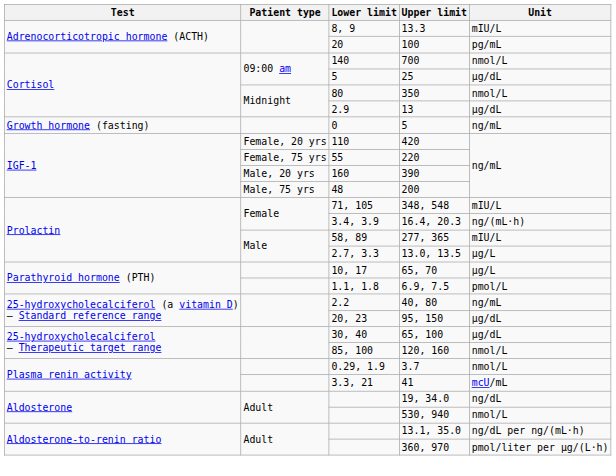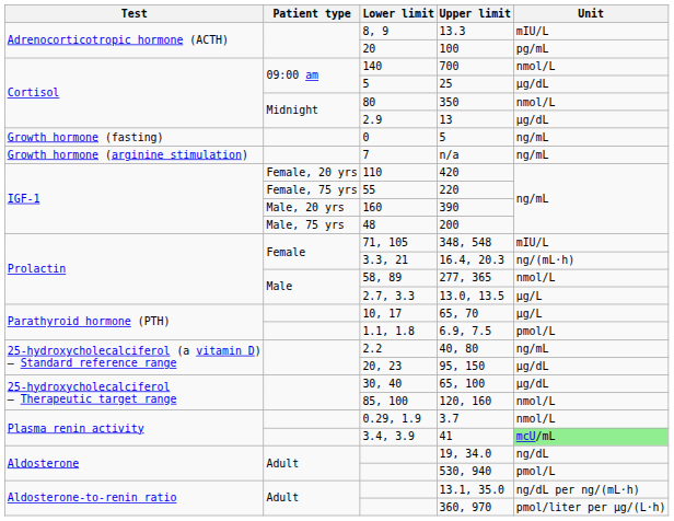 <table class="wikitable">
 <tr>
 <th>Test</th>
 <th>Patient type</th>
 <th>Lower limit</th>
 <th>Upper limit</th>
 <th>Unit</th>
 </tr>
 <tr>
 <td rowspan=2><a href='#'>Adrenocorticotropic hormone</a> (ACTH)</td>
 <td rowspan=2></td>
 <td>8, 9</td>
 <td>13.3</td>
 <td>mIU/L</td>
 </tr>
 <tr>
 <td>20</td>
 <td>100</td>
 <td>pg/mL</td>
 </tr>
 <tr>
 <td rowspan=4><a href='#'>Cortisol</a></td>
 <td rowspan=2>09:00 <a href='#'>am</a></td>
 <td>140</td>
 <td>700</td>
 <td>nmol/L</td>
 </tr>
 <tr>
 <td>5</td>
 <td>25</td>
 <td>μg/dL</td>
 </tr>
 <tr>
 <td rowspan=2>Midnight</td>
 <td>80</td>
 <td>350</td>
 <td>nmol/L</td>
 </tr>
 <tr>
 <td>2.9</td>
 <td>13</td>
 <td>μg/dL</td>
 </tr>
 <tr>
 <td><a href='#'>Growth hormone</a> (fasting)</td>
 <td></td>
 <td>0</td>
 <td>5</td>
 <td>ng/mL</td>
 </tr>
 <tr>
+<td><a href='#'>Growth hormone</a> (<a href='#'>arginine stimulation</a>)</td>
+<td></td>
+<td>7</td>
+<td>n/a</td>
+<td>ng/mL</td>
+</tr>
+<tr>
 <td rowspan=4><a href='#'>IGF-1</a> <br></td>
 <td>Female, 20 yrs</td>
 <td>110</td>
 <td>420</td>
 <td rowspan=4>ng/mL</td>
 </tr>
 <tr>
 <td>Female, 75 yrs</td>
 <td>55</td>
 <td>220</td>
 </tr>
 <tr>
 <td>Male, 20 yrs</td>
 <td>160</td>
 <td>390</td>
 </tr>
 <tr>
 <td>Male, 75 yrs</td>
 <td>48</td>
 <td>200</td>
 </tr>
 <tr>
 <td rowspan=4><a href='#'>Prolactin</a><br> </td>
 <td rowspan=2>Female</td>
 <td>71, 105</td>
 <td>348, 548</td>
 <td>mIU/L</td>
 </tr>
 <tr>
-<td>3.4, 3.9</td>
+<td>3.3, 21</td>
 <td>16.4, 20.3</td>
 <td>ng/(mL·h)</td>
 </tr>
 <tr>
 <td rowspan=2>Male</td>
 <td>58, 89</td>
 <td>277, 365</td>
-<td>mIU/L</td>
+<td>nmol/L</td>
 </tr>
 <tr>
 <td>2.7, 3.3</td>
 <td>13.0, 13.5</td>
 <td>μg/L</td>
 </tr>
 <tr>
 <td rowspan=2><a href='#'>Parathyroid hormone</a> (PTH)</td>
 <td></td>
 <td>10, 17</td>
 <td>65, 70</td>
 <td>μg/L</td>
 </tr>
 <tr>
 <td></td>
 <td>1.1, 1.8</td>
 <td>6.9, 7.5</td>
 <td>pmol/L</td>
 </tr>
 <tr>
 <td rowspan=2><a href='#'>25-hydroxycholecalciferol</a> (a <a href='#'>vitamin D</a>) <br> – <a href='#'>Standard reference range</a></td>
 <td rowspan=2></td>
 <td>2.2</td>
 <td>40, 80</td>
 <td>ng/mL</td>
 </tr>
 <tr>
 <td>20, 23</td>
 <td>95, 150</td>
 <td>μg/dL</td>
 </tr>
 <tr>
 <td rowspan=2><a href='#'>25-hydroxycholecalciferol</a> <br> – <a href='#'>Therapeutic target range</a></td>
 <td rowspan=2></td>
 <td>30, 40</td>
 <td>65, 100</td>
 <td>μg/dL</td>
 </tr>
 <tr>
 <td>85, 100</td>
 <td>120, 160</td>
 <td>nmol/L</td>
 </tr>
 <tr>
 <td rowspan=2><a href='#'>Plasma renin activity</a></td>
 <td></td>
 <td>0.29, 1.9</td>
 <td>3.7</td>
 <td>nmol/L</td>
 </tr>
 <tr>
 <td></td>
-<td>3.3, 21</td>
+<td>3.4, 3.9</td>
 <td>41</td>
-<td><a href='#'>mcU</a>/mL</td>
+<td style="background: lightgreen;"><a href='#'>mcU</a>/mL</td>
 </tr>
 <tr>
 <td rowspan=2><a href='#'>Aldosterone</a> <br></td>
 <td rowspan=2>Adult</td>
 <td></td>
 <td>19, 34.0</td>
 <td>ng/dL</td>
 </tr>
 <tr>
 <td></td>
 <td>530, 940</td>
-<td>nmol/L</td>
+<td>pmol/L</td>
 </tr>
 <tr>
 <td rowspan=2><a href='#'>Aldosterone-to-renin ratio</a> <br></td>
 <td rowspan=2>Adult</td>
 <td></td>
 <td>13.1, 35.0</td>
 <td>ng/dL per ng/(mL·h)</td>
 </tr>
 <tr>
 <td></td>
 <td>360, 970</td>
 <td>pmol/liter per μg/(L·h)</td>
 </tr>
 </table>
